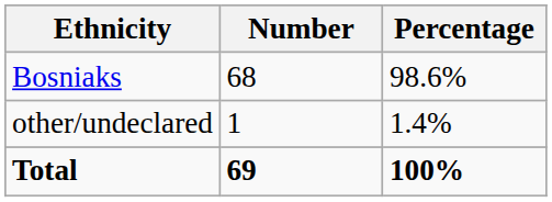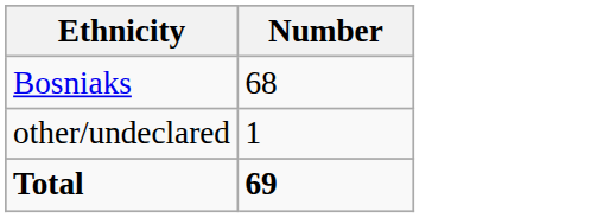 <table class="wikitable">
 <tr>
 <th width="100px">Ethnicity</th>
 <th width="80px">Number</th>
-<th width="80px">Percentage</th>
 </tr>
 <tr>
 <td><a href='#'>Bosniaks</a></td>
 <td>68</td>
-<td>98.6%</td>
 </tr>
 <tr>
 <td>other/undeclared</td>
 <td>1</td>
-<td>1.4%</td>
 </tr>
 <tr>
 <td><strong>Total</strong></td>
 <td><strong>69</strong></td>
-<td><strong>100%</strong></td>
 </tr>
 </table>
